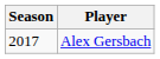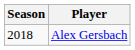 <table class="wikitable">
 <tr>
 <th>Season</th>
 <th>Player</th>
 </tr>
 <tr>
-<td>2017</td>
+<td>2018</td>
 <td><a href='#'>Alex Gersbach</a></td>
 </tr>
 </table>
